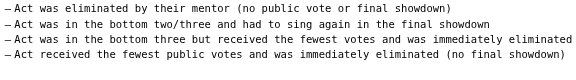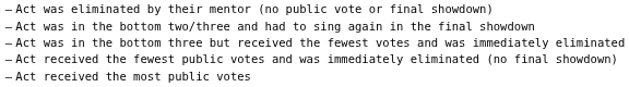 <table>
 <tr>
 <td> –</td>
 <td>Act was eliminated by their mentor (no public vote or final showdown)</td>
 </tr>
 <tr>
 <td> –</td>
 <td>Act was in the bottom two/three and had to sing again in the final showdown</td>
 </tr>
 <tr>
 <td> –</td>
 <td>Act was in the bottom three but received the fewest votes and was immediately eliminated</td>
 </tr>
 <tr>
 <td> –</td>
 <td>Act received the fewest public votes and was immediately eliminated (no final showdown)</td>
 </tr>
+<tr>
+<td> –</td>
+<td>Act received the most public votes</td>
+</tr>
 </table>
